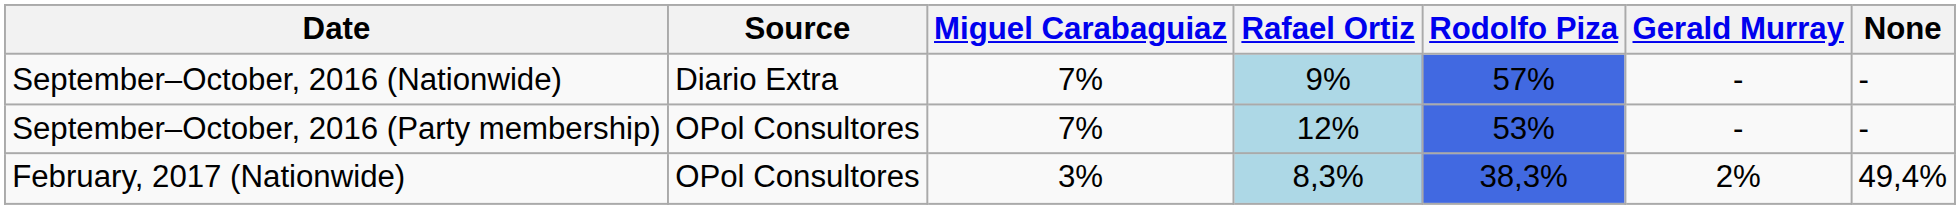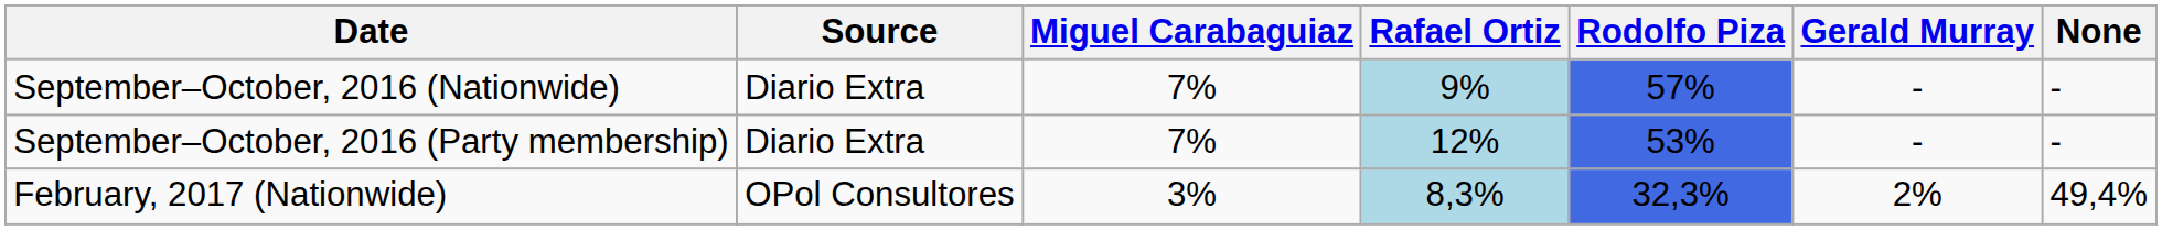 <table class="wikitable sortable">
 <tr>
 <th class="unsortable">Date</th>
 <th>Source</th>
 <th><a href='#'>Miguel Carabaguiaz</a></th>
 <th><a href='#'>Rafael Ortiz</a></th>
 <th><a href='#'>Rodolfo Piza</a></th>
 <th><a href='#'>Gerald Murray</a></th>
 <th>None</th>
 </tr>
 <tr>
 <td>September–October, 2016 (Nationwide)</td>
 <td>Diario Extra</td>
 <td align="center">7%</td>
 <td align="center" style="background:Lightblue">9%</td>
 <td align="center" style="background:RoyalBlue">57%</td>
 <td align="center">-</td>
 <td>-</td>
 </tr>
 <tr>
 <td>September–October, 2016 (Party membership)</td>
-<td>OPol Consultores</td>
+<td>Diario Extra</td>
 <td align="center">7%</td>
 <td align="center" style="background:Lightblue">12%</td>
 <td align="center" style="background:RoyalBlue">53%</td>
 <td align="center">-</td>
 <td>-</td>
 </tr>
 <tr>
 <td>February, 2017 (Nationwide)</td>
 <td>OPol Consultores</td>
 <td align="center">3%</td>
 <td align="center" style="background:Lightblue">8,3%</td>
-<td align="center" style="background:RoyalBlue">38,3%</td>
+<td align="center" style="background:RoyalBlue">32,3%</td>
 <td align="center">2%</td>
 <td align="center">49,4%</td>
 </tr>
 </table>
